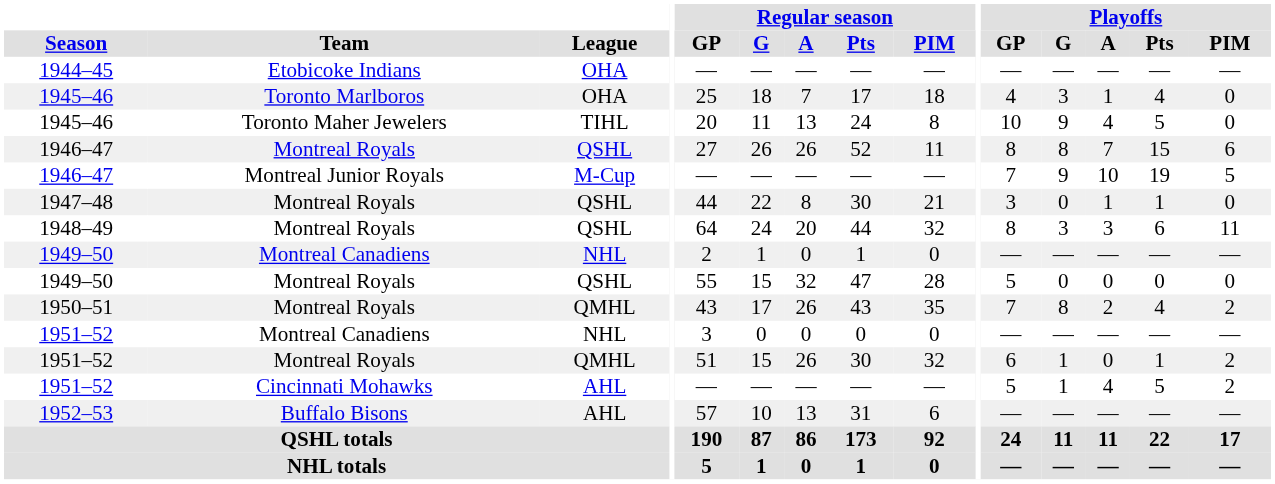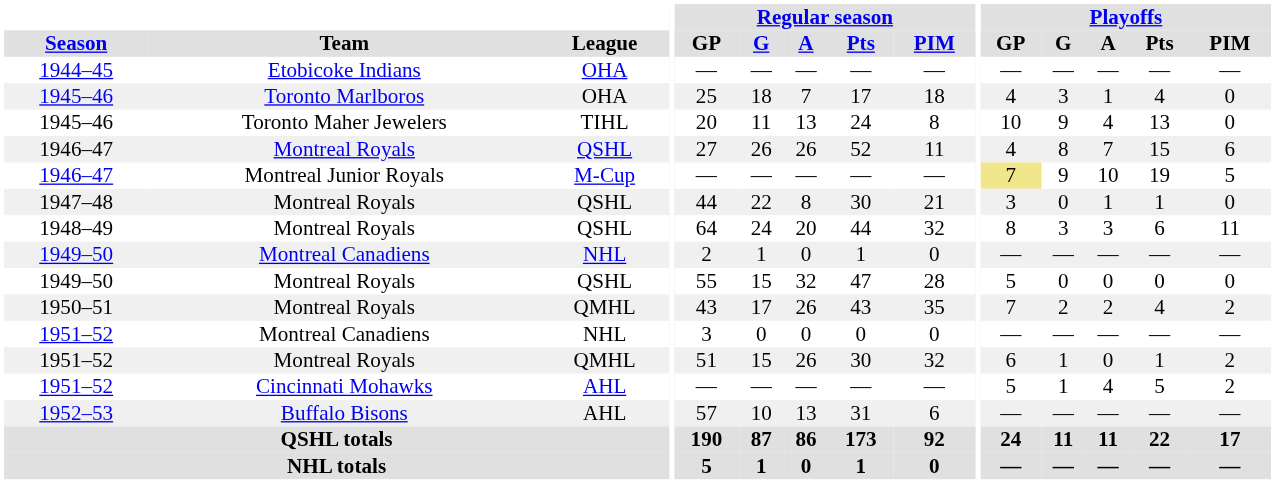 <table border="0" cellpadding="1" cellspacing="0" style="text-align:center; width:60em">
 <tr bgcolor="#e0e0e0">
 <th colspan="3" bgcolor="#ffffff"></th>
 <th rowspan="100" bgcolor="#ffffff"></th>
 <th colspan="5"><a href='#'>Regular season</a></th>
 <th rowspan="100" bgcolor="#ffffff"></th>
 <th colspan="5"><a href='#'>Playoffs</a></th>
 </tr>
 <tr bgcolor="#e0e0e0">
 <th><a href='#'>Season</a></th>
 <th>Team</th>
 <th>League</th>
 <th>GP</th>
 <th><a href='#'>G</a></th>
 <th><a href='#'>A</a></th>
 <th><a href='#'>Pts</a></th>
 <th><a href='#'>PIM</a></th>
 <th>GP</th>
 <th>G</th>
 <th>A</th>
 <th>Pts</th>
 <th>PIM</th>
 </tr>
 <tr>
 <td><a href='#'>1944–45</a></td>
 <td><a href='#'>Etobicoke Indians</a></td>
 <td><a href='#'>OHA</a></td>
 <td>—</td>
 <td>—</td>
 <td>—</td>
 <td>—</td>
 <td>—</td>
 <td>—</td>
 <td>—</td>
 <td>—</td>
 <td>—</td>
 <td>—</td>
 </tr>
 <tr bgcolor="#f0f0f0">
 <td><a href='#'>1945–46</a></td>
 <td><a href='#'>Toronto Marlboros</a></td>
 <td>OHA</td>
 <td>25</td>
 <td>18</td>
 <td>7</td>
 <td>17</td>
 <td>18</td>
 <td>4</td>
 <td>3</td>
 <td>1</td>
 <td>4</td>
 <td>0</td>
 </tr>
 <tr>
 <td>1945–46</td>
 <td>Toronto Maher Jewelers</td>
 <td>TIHL</td>
 <td>20</td>
 <td>11</td>
 <td>13</td>
 <td>24</td>
 <td>8</td>
 <td>10</td>
 <td>9</td>
 <td>4</td>
-<td>5</td>
+<td>13</td>
 <td>0</td>
 </tr>
 <tr bgcolor="#f0f0f0">
 <td>1946–47</td>
 <td><a href='#'>Montreal Royals</a></td>
 <td><a href='#'>QSHL</a></td>
 <td>27</td>
 <td>26</td>
 <td>26</td>
 <td>52</td>
 <td>11</td>
-<td>8</td>
+<td>4</td>
 <td>8</td>
 <td>7</td>
 <td>15</td>
 <td>6</td>
 </tr>
 <tr>
 <td><a href='#'>1946–47</a></td>
 <td>Montreal Junior Royals</td>
 <td><a href='#'>M-Cup</a></td>
 <td>—</td>
 <td>—</td>
 <td>—</td>
 <td>—</td>
 <td>—</td>
-<td>7</td>
+<td style="background: khaki;">7</td>
 <td>9</td>
 <td>10</td>
 <td>19</td>
 <td>5</td>
 </tr>
 <tr bgcolor="#f0f0f0">
 <td>1947–48</td>
 <td>Montreal Royals</td>
 <td>QSHL</td>
 <td>44</td>
 <td>22</td>
 <td>8</td>
 <td>30</td>
 <td>21</td>
 <td>3</td>
 <td>0</td>
 <td>1</td>
 <td>1</td>
 <td>0</td>
 </tr>
 <tr>
 <td>1948–49</td>
 <td>Montreal Royals</td>
 <td>QSHL</td>
 <td>64</td>
 <td>24</td>
 <td>20</td>
 <td>44</td>
 <td>32</td>
 <td>8</td>
 <td>3</td>
 <td>3</td>
 <td>6</td>
 <td>11</td>
 </tr>
 <tr bgcolor="#f0f0f0">
 <td><a href='#'>1949–50</a></td>
 <td><a href='#'>Montreal Canadiens</a></td>
 <td><a href='#'>NHL</a></td>
 <td>2</td>
 <td>1</td>
 <td>0</td>
 <td>1</td>
 <td>0</td>
 <td>—</td>
 <td>—</td>
 <td>—</td>
 <td>—</td>
 <td>—</td>
 </tr>
 <tr>
 <td>1949–50</td>
 <td>Montreal Royals</td>
 <td>QSHL</td>
 <td>55</td>
 <td>15</td>
 <td>32</td>
 <td>47</td>
 <td>28</td>
 <td>5</td>
 <td>0</td>
 <td>0</td>
 <td>0</td>
 <td>0</td>
 </tr>
 <tr bgcolor="#f0f0f0">
 <td>1950–51</td>
 <td>Montreal Royals</td>
 <td>QMHL</td>
 <td>43</td>
 <td>17</td>
 <td>26</td>
 <td>43</td>
 <td>35</td>
 <td>7</td>
-<td>8</td>
+<td>2</td>
 <td>2</td>
 <td>4</td>
 <td>2</td>
 </tr>
 <tr>
 <td><a href='#'>1951–52</a></td>
 <td>Montreal Canadiens</td>
 <td>NHL</td>
 <td>3</td>
 <td>0</td>
 <td>0</td>
 <td>0</td>
 <td>0</td>
 <td>—</td>
 <td>—</td>
 <td>—</td>
 <td>—</td>
 <td>—</td>
 </tr>
 <tr bgcolor="#f0f0f0">
 <td>1951–52</td>
 <td>Montreal Royals</td>
 <td>QMHL</td>
 <td>51</td>
 <td>15</td>
 <td>26</td>
 <td>30</td>
 <td>32</td>
 <td>6</td>
 <td>1</td>
 <td>0</td>
 <td>1</td>
 <td>2</td>
 </tr>
 <tr>
 <td><a href='#'>1951–52</a></td>
 <td><a href='#'>Cincinnati Mohawks</a></td>
 <td><a href='#'>AHL</a></td>
 <td>—</td>
 <td>—</td>
 <td>—</td>
 <td>—</td>
 <td>—</td>
 <td>5</td>
 <td>1</td>
 <td>4</td>
 <td>5</td>
 <td>2</td>
 </tr>
 <tr bgcolor="#f0f0f0">
 <td><a href='#'>1952–53</a></td>
 <td><a href='#'>Buffalo Bisons</a></td>
 <td>AHL</td>
 <td>57</td>
 <td>10</td>
 <td>13</td>
 <td>31</td>
 <td>6</td>
 <td>—</td>
 <td>—</td>
 <td>—</td>
 <td>—</td>
 <td>—</td>
 </tr>
 <tr bgcolor="#e0e0e0">
 <th colspan="3">QSHL totals</th>
 <th>190</th>
 <th>87</th>
 <th>86</th>
 <th>173</th>
 <th>92</th>
 <th>24</th>
 <th>11</th>
 <th>11</th>
 <th>22</th>
 <th>17</th>
 </tr>
 <tr bgcolor="#e0e0e0">
 <th colspan="3">NHL totals</th>
 <th>5</th>
 <th>1</th>
 <th>0</th>
 <th>1</th>
 <th>0</th>
 <th>—</th>
 <th>—</th>
 <th>—</th>
 <th>—</th>
 <th>—</th>
 </tr>
 </table>
